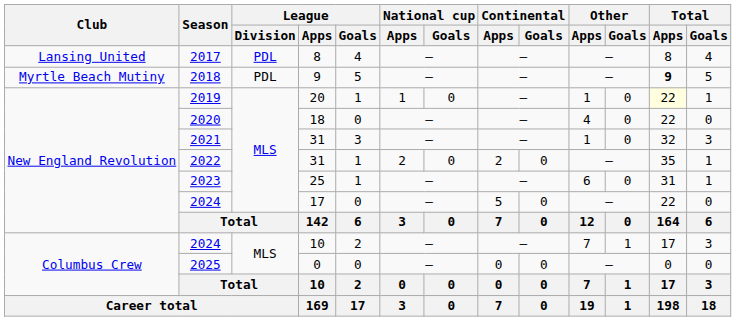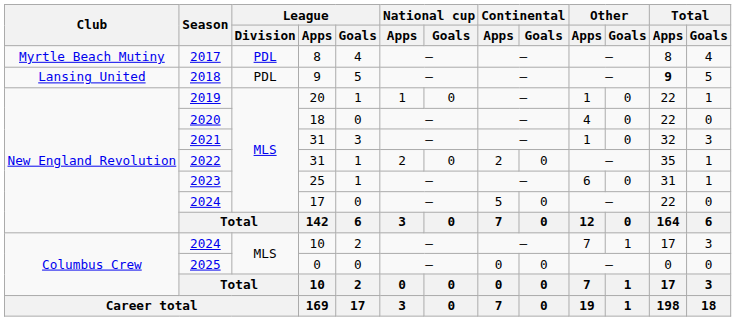 <table class="wikitable" style="text-align:center">
 <tr>
 <th rowspan="2">Club</th>
 <th rowspan="2">Season</th>
 <th colspan="3">League</th>
 <th colspan="2">National cup</th>
 <th colspan="2">Continental</th>
 <th colspan="2">Other</th>
 <th colspan="2">Total</th>
 </tr>
 <tr>
 <th>Division</th>
 <th>Apps</th>
 <th>Goals</th>
 <th>Apps</th>
 <th>Goals</th>
 <th>Apps</th>
 <th>Goals</th>
 <th>Apps</th>
 <th>Goals</th>
 <th>Apps</th>
 <th>Goals</th>
 </tr>
 <tr>
-<td><a href='#'>Lansing United</a></td>
+<td><a href='#'>Myrtle Beach Mutiny</a></td>
 <td><a href='#'>2017</a></td>
 <td><a href='#'>PDL</a></td>
 <td>8</td>
 <td>4</td>
 <td colspan="2">—</td>
 <td colspan="2">—</td>
 <td colspan="2">—</td>
 <td>8</td>
 <td>4</td>
 </tr>
 <tr>
-<td><a href='#'>Myrtle Beach Mutiny</a></td>
+<td><a href='#'>Lansing United</a></td>
 <td><a href='#'>2018</a></td>
 <td>PDL</td>
 <td>9</td>
 <td>5</td>
 <td colspan="2">—</td>
 <td colspan="2">—</td>
 <td colspan="2">—</td>
 <td><strong>9</strong></td>
 <td>5</td>
 </tr>
 <tr>
 <td rowspan="7"><a href='#'>New England Revolution</a></td>
 <td><a href='#'>2019</a></td>
 <td rowspan="6"><a href='#'>MLS</a></td>
 <td>20</td>
 <td>1</td>
 <td>1</td>
 <td>0</td>
 <td colspan="2">—</td>
 <td>1</td>
 <td>0</td>
-<td style="background: lightyellow;">22</td>
+<td>22</td>
 <td>1</td>
 </tr>
 <tr>
 <td><a href='#'>2020</a></td>
 <td>18</td>
 <td>0</td>
 <td colspan="2">—</td>
 <td colspan="2">—</td>
 <td>4</td>
 <td>0</td>
 <td>22</td>
 <td>0</td>
 </tr>
 <tr>
 <td><a href='#'>2021</a></td>
 <td>31</td>
 <td>3</td>
 <td colspan="2">—</td>
 <td colspan="2">—</td>
 <td>1</td>
 <td>0</td>
 <td>32</td>
 <td>3</td>
 </tr>
 <tr>
 <td><a href='#'>2022</a></td>
 <td>31</td>
 <td>1</td>
 <td>2</td>
 <td>0</td>
 <td>2</td>
 <td>0</td>
 <td colspan="2">—</td>
 <td>35</td>
 <td>1</td>
 </tr>
 <tr>
 <td><a href='#'>2023</a></td>
 <td>25</td>
 <td>1</td>
 <td colspan="2">—</td>
 <td colspan="2">—</td>
 <td>6</td>
 <td>0</td>
 <td>31</td>
 <td>1</td>
 </tr>
 <tr>
 <td><a href='#'>2024</a></td>
 <td>17</td>
 <td>0</td>
 <td colspan="2">—</td>
 <td>5</td>
 <td>0</td>
 <td colspan="2">—</td>
 <td>22</td>
 <td>0</td>
 </tr>
 <tr>
 <th colspan="2">Total</th>
 <th>142</th>
 <th>6</th>
 <th>3</th>
 <th>0</th>
 <th>7</th>
 <th>0</th>
 <th>12</th>
 <th>0</th>
 <th>164</th>
 <th>6</th>
 </tr>
 <tr>
 <td rowspan="3"><a href='#'>Columbus Crew</a></td>
 <td><a href='#'>2024</a></td>
 <td rowspan="2">MLS</td>
 <td>10</td>
 <td>2</td>
 <td colspan="2">—</td>
 <td colspan="2">—</td>
 <td>7</td>
 <td>1</td>
 <td>17</td>
 <td>3</td>
 </tr>
 <tr>
 <td><a href='#'>2025</a></td>
 <td>0</td>
 <td>0</td>
 <td colspan="2">—</td>
 <td>0</td>
 <td>0</td>
 <td colspan="2">—</td>
 <td>0</td>
 <td>0</td>
 </tr>
 <tr>
 <th colspan="2">Total</th>
 <th>10</th>
 <th>2</th>
 <th>0</th>
 <th>0</th>
 <th>0</th>
 <th>0</th>
 <th>7</th>
 <th>1</th>
 <th>17</th>
 <th>3</th>
 </tr>
 <tr>
 <th colspan="3">Career total</th>
 <th>169</th>
 <th>17</th>
 <th>3</th>
 <th>0</th>
 <th>7</th>
 <th>0</th>
 <th>19</th>
 <th>1</th>
 <th>198</th>
 <th>18</th>
 </tr>
 </table>
